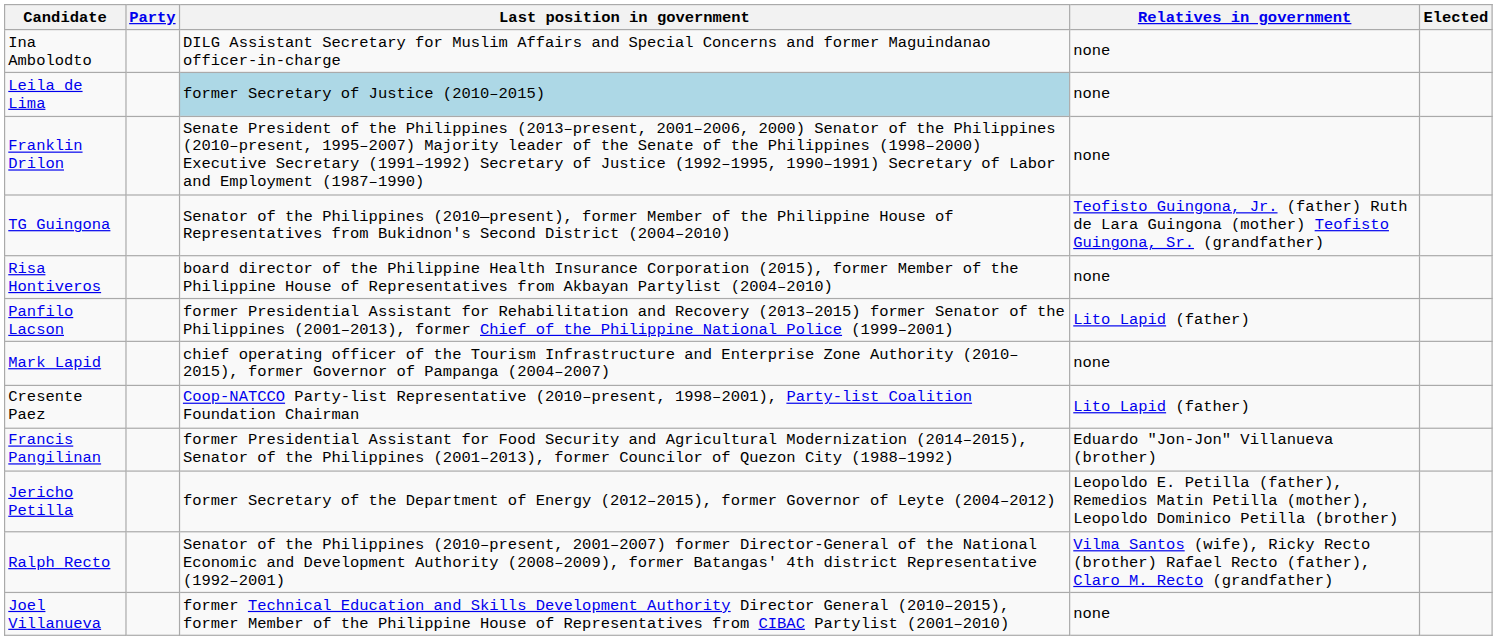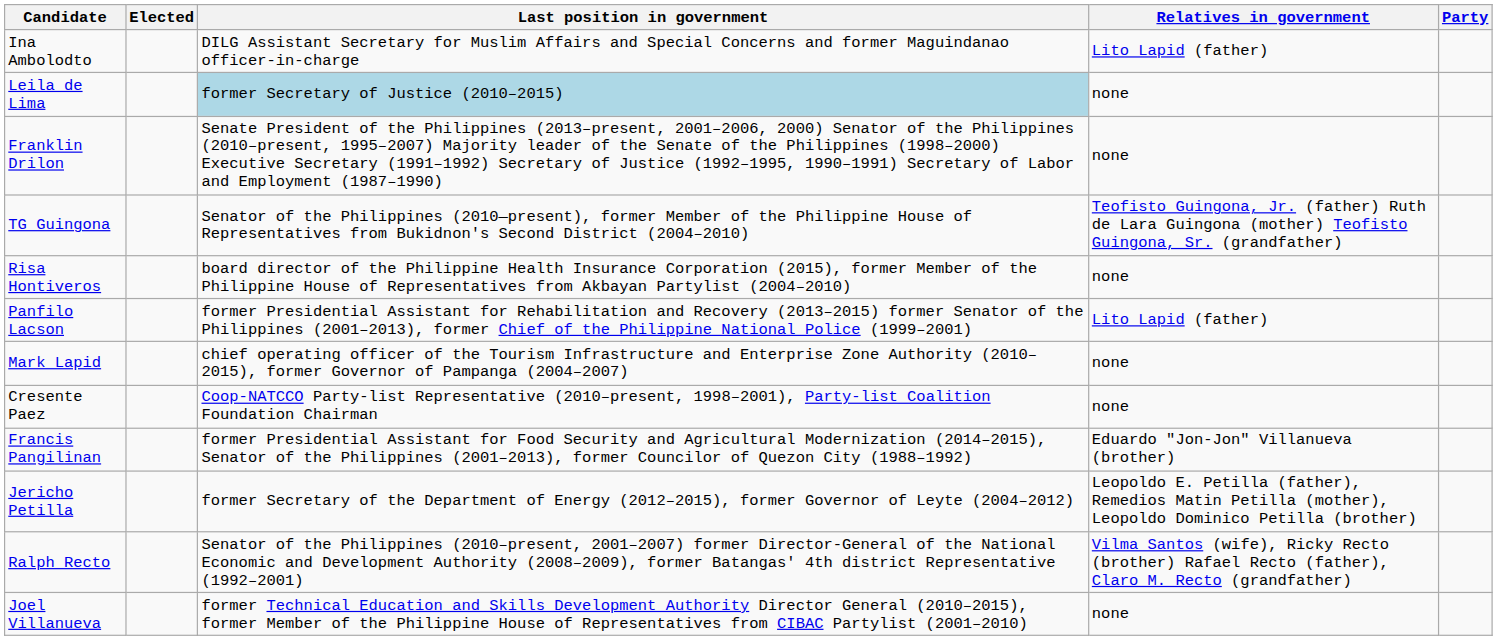 <table class="wikitable sortable">
 <tr>
 <th>Candidate</th>
-<th><a href='#'>Party</a></th>
+<th>Elected</th>
 <th class="unsortable">Last position in government</th>
 <th class="unsortable"><a href='#'>Relatives in government</a></th>
-<th>Elected</th>
+<th><a href='#'>Party</a></th>
 </tr>
 <tr>
 <td>Ina Ambolodto</td>
 <td></td>
 <td>DILG Assistant Secretary for Muslim Affairs and Special Concerns and former Maguindanao officer-in-charge</td>
-<td>none</td>
+<td><a href='#'>Lito Lapid</a> (father)</td>
 <td></td>
 </tr>
 <tr>
 <td><a href='#'>Leila de Lima</a></td>
 <td></td>
 <td style="background: lightblue;">former Secretary of Justice (2010–2015)</td>
 <td>none</td>
 <td></td>
 </tr>
 <tr>
 <td><a href='#'>Franklin Drilon</a></td>
 <td></td>
 <td>Senate President of the Philippines (2013–present, 2001–2006, 2000) Senator of the Philippines (2010–present, 1995–2007) Majority leader of the Senate of the Philippines (1998–2000) Executive Secretary (1991–1992) Secretary of Justice (1992–1995, 1990–1991) Secretary of Labor and Employment (1987–1990)</td>
 <td>none</td>
 <td></td>
 </tr>
 <tr>
 <td><a href='#'>TG Guingona</a></td>
 <td></td>
 <td>Senator of the Philippines (2010—present), former Member of the Philippine House of Representatives from Bukidnon's Second District (2004–2010)</td>
 <td><a href='#'>Teofisto Guingona, Jr.</a> (father) Ruth de Lara Guingona (mother) <a href='#'>Teofisto Guingona, Sr.</a> (grandfather)</td>
 <td></td>
 </tr>
 <tr>
 <td><a href='#'>Risa Hontiveros</a></td>
 <td></td>
 <td>board director of the Philippine Health Insurance Corporation (2015), former Member of the Philippine House of Representatives from Akbayan Partylist (2004–2010)</td>
 <td>none</td>
 <td></td>
 </tr>
 <tr>
 <td><a href='#'>Panfilo Lacson</a></td>
 <td></td>
 <td>former Presidential Assistant for Rehabilitation and Recovery (2013–2015) former Senator of the Philippines (2001–2013), former <a href='#'>Chief of the Philippine National Police</a> (1999–2001)</td>
 <td><a href='#'>Lito Lapid</a> (father)</td>
 <td></td>
 </tr>
 <tr>
 <td><a href='#'>Mark Lapid</a></td>
 <td></td>
 <td>chief operating officer of the Tourism Infrastructure and Enterprise Zone Authority (2010–2015), former Governor of Pampanga (2004–2007)</td>
 <td>none</td>
 <td></td>
 </tr>
 <tr>
 <td>Cresente Paez</td>
 <td></td>
 <td><a href='#'>Coop-NATCCO</a> Party-list Representative (2010–present, 1998–2001), <a href='#'>Party-list Coalition</a> Foundation Chairman</td>
-<td><a href='#'>Lito Lapid</a> (father)</td>
+<td>none</td>
 <td></td>
 </tr>
 <tr>
 <td><a href='#'>Francis Pangilinan</a></td>
 <td></td>
 <td>former Presidential Assistant for Food Security and Agricultural Modernization (2014–2015), Senator of the Philippines (2001–2013), former Councilor of Quezon City (1988–1992)</td>
 <td>Eduardo "Jon-Jon" Villanueva (brother)</td>
 <td></td>
 </tr>
 <tr>
 <td><a href='#'>Jericho Petilla</a></td>
 <td></td>
 <td>former Secretary of the Department of Energy (2012–2015), former Governor of Leyte (2004–2012)</td>
 <td>Leopoldo E. Petilla (father), Remedios Matin Petilla (mother), Leopoldo Dominico Petilla (brother)</td>
 <td></td>
 </tr>
 <tr>
 <td><a href='#'>Ralph Recto</a></td>
 <td></td>
 <td>Senator of the Philippines (2010–present, 2001–2007) former Director-General of the National Economic and Development Authority (2008–2009), former Batangas' 4th district Representative (1992–2001)</td>
 <td><a href='#'>Vilma Santos</a> (wife), Ricky Recto (brother) Rafael Recto (father), <a href='#'>Claro M. Recto</a> (grandfather)</td>
 <td></td>
 </tr>
 <tr>
 <td><a href='#'>Joel Villanueva</a></td>
 <td></td>
 <td>former <a href='#'>Technical Education and Skills Development Authority</a> Director General (2010–2015), former Member of the Philippine House of Representatives from <a href='#'>CIBAC</a> Partylist (2001–2010)</td>
 <td>none</td>
 <td></td>
 </tr>
 </table>
